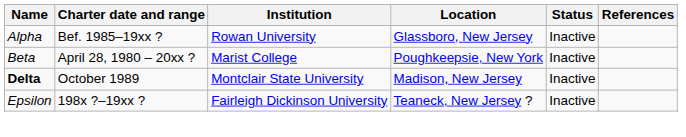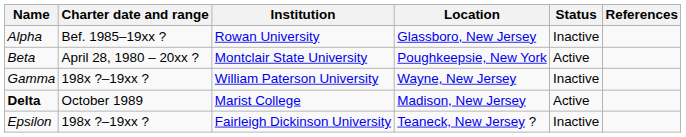 <table class="wikitable sortable">
 <tr>
 <th>Name</th>
 <th>Charter date and range</th>
 <th>Institution</th>
 <th>Location</th>
 <th>Status</th>
 <th>References</th>
 </tr>
 <tr>
 <td><em>Alpha</em></td>
 <td>Bef. 1985–19xx ?</td>
 <td><a href='#'>Rowan University</a></td>
 <td><a href='#'>Glassboro, New Jersey</a></td>
 <td>Inactive</td>
 <td></td>
 </tr>
 <tr>
 <td><em>Beta</em></td>
 <td>April 28, 1980 – 20xx ?</td>
-<td><a href='#'>Marist College</a></td>
+<td><a href='#'>Montclair State University</a></td>
 <td><a href='#'>Poughkeepsie, New York</a></td>
+<td>Active</td>
+<td></td>
+</tr>
+<tr>
+<td><em>Gamma</em></td>
+<td>198x ?–19xx ?</td>
+<td><a href='#'>William Paterson University</a></td>
+<td><a href='#'>Wayne, New Jersey</a></td>
 <td>Inactive</td>
 <td></td>
 </tr>
 <tr>
 <td><strong>Delta</strong></td>
 <td>October 1989</td>
-<td><a href='#'>Montclair State University</a></td>
+<td><a href='#'>Marist College</a></td>
 <td><a href='#'>Madison, New Jersey</a></td>
-<td>Inactive</td>
+<td>Active</td>
 <td></td>
 </tr>
 <tr>
 <td><em>Epsilon</em></td>
 <td>198x ?–19xx ?</td>
 <td><a href='#'>Fairleigh Dickinson University</a></td>
 <td><a href='#'>Teaneck, New Jersey</a> ?</td>
 <td>Inactive</td>
 <td></td>
 </tr>
 </table>
